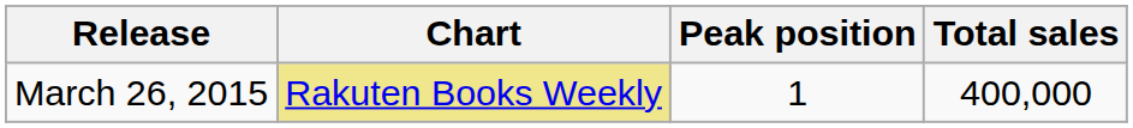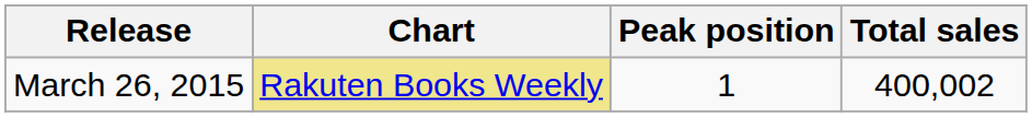 <table class="wikitable">
 <tr>
 <th align="left">Release</th>
 <th align="left">Chart</th>
 <th align="left">Peak position</th>
 <th align="left">Total sales</th>
 </tr>
 <tr>
 <td align="left">March 26, 2015</td>
 <td align="left" style="background: khaki;"><a href='#'>Rakuten Books Weekly</a></td>
 <td align="center">1</td>
-<td align="center">400,000</td>
+<td align="center">400,002</td>
 </tr>
 </table>
